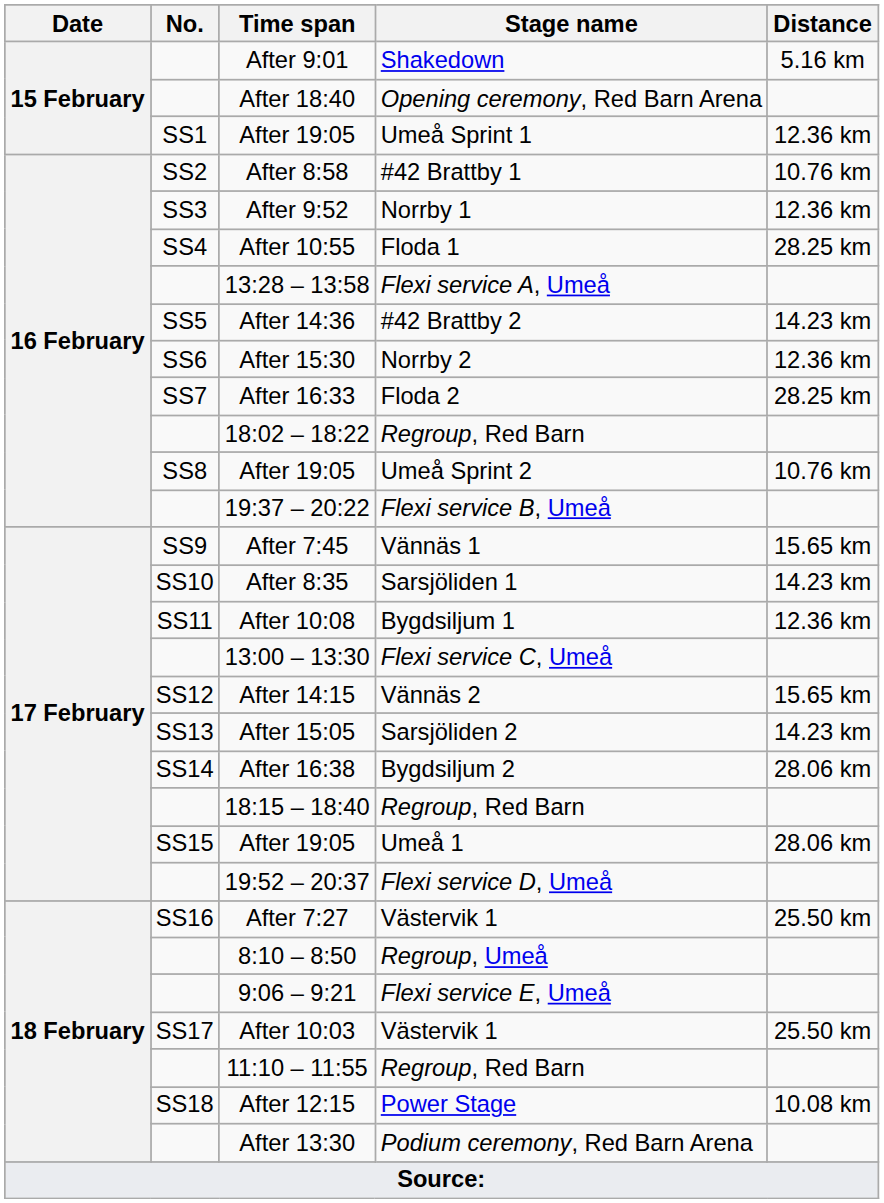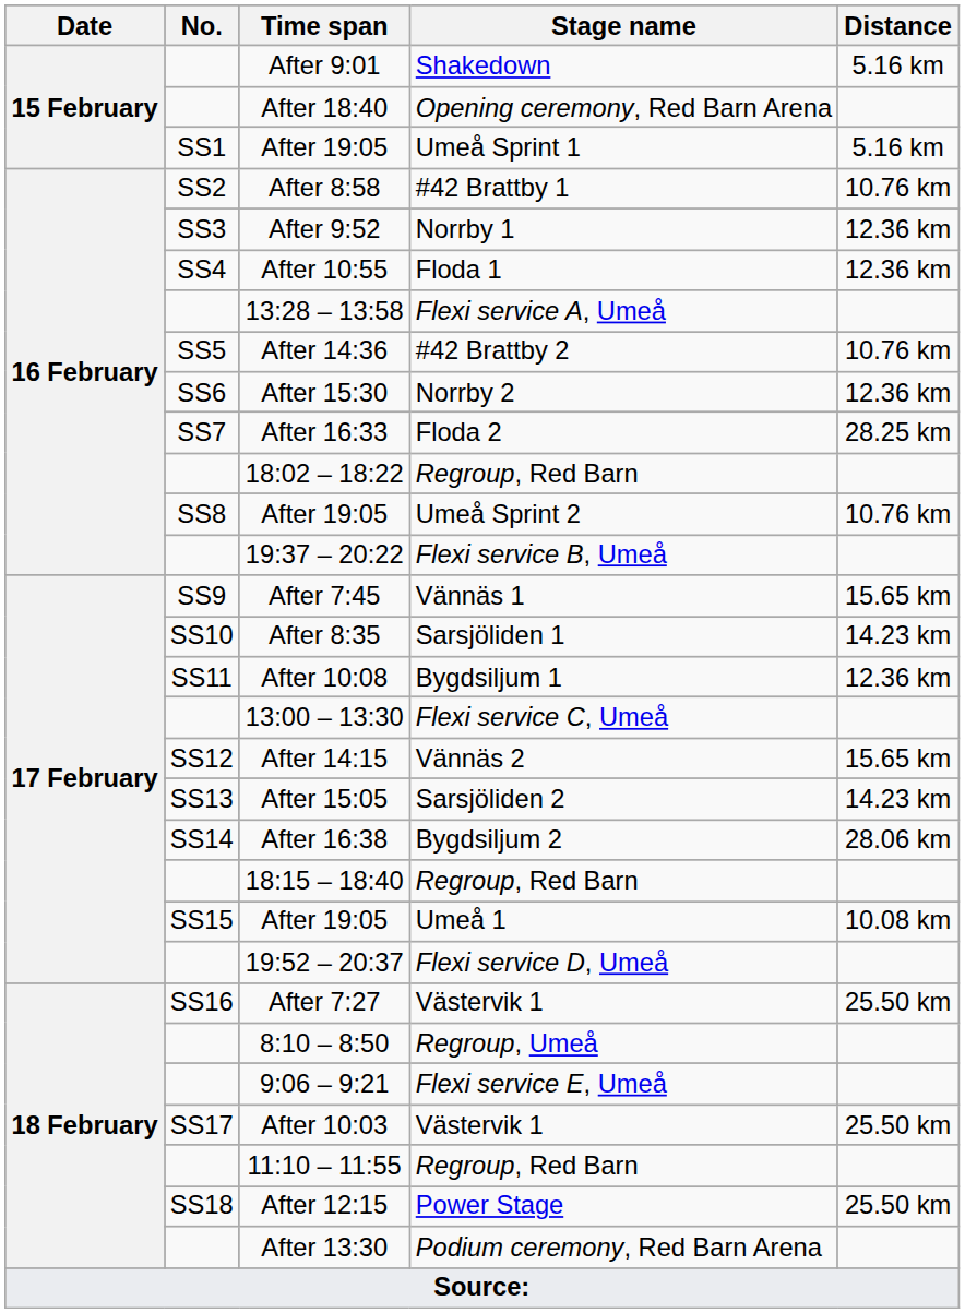 <table class="wikitable" style="font-size: 85%;">
 <tr>
 <th>Date</th>
 <th>No.</th>
 <th>Time span</th>
 <th>Stage name</th>
 <th>Distance</th>
 </tr>
 <tr>
 <th rowspan="3">15 February</th>
 <td></td>
 <td align="center">After 9:01</td>
 <td><a href='#'>Shakedown</a></td>
 <td align="center">5.16 km</td>
 </tr>
 <tr>
 <td align="center"></td>
 <td align="center">After 18:40</td>
 <td><em>Opening ceremony</em>, Red Barn Arena</td>
 <td></td>
 </tr>
 <tr>
 <td align="center">SS1</td>
 <td align="center">After 19:05</td>
 <td>Umeå Sprint 1</td>
-<td align="center">12.36 km</td>
+<td align="center">5.16 km</td>
 </tr>
 <tr>
 <th rowspan="10">16 February</th>
 <td align="center">SS2</td>
 <td align="center">After 8:58</td>
 <td>#42 Brattby 1</td>
 <td align="center">10.76 km</td>
 </tr>
 <tr>
 <td align="center">SS3</td>
 <td align="center">After 9:52</td>
 <td>Norrby 1</td>
 <td align="center">12.36 km</td>
 </tr>
 <tr>
 <td align="center">SS4</td>
 <td align="center">After 10:55</td>
 <td>Floda 1</td>
-<td align="center">28.25 km</td>
+<td align="center">12.36 km</td>
 </tr>
 <tr>
 <td align="center"></td>
 <td align="center">13:28 – 13:58</td>
 <td><em>Flexi service A</em>, <a href='#'>Umeå</a></td>
 <td></td>
 </tr>
 <tr>
 <td align="center">SS5</td>
 <td align="center">After 14:36</td>
 <td>#42 Brattby 2</td>
-<td align="center">14.23 km</td>
+<td align="center">10.76 km</td>
 </tr>
 <tr>
 <td align="center">SS6</td>
 <td align="center">After 15:30</td>
 <td>Norrby 2</td>
 <td align="center">12.36 km</td>
 </tr>
 <tr>
 <td align="center">SS7</td>
 <td align="center">After 16:33</td>
 <td>Floda 2</td>
 <td align="center">28.25 km</td>
 </tr>
 <tr>
 <td align="center"></td>
 <td align="center">18:02 – 18:22</td>
 <td><em>Regroup</em>, Red Barn</td>
 <td></td>
 </tr>
 <tr>
 <td align="center">SS8</td>
 <td align="center">After 19:05</td>
 <td>Umeå Sprint 2</td>
 <td align="center">10.76 km</td>
 </tr>
 <tr>
 <td align="center"></td>
 <td align="center">19:37 – 20:22</td>
 <td><em>Flexi service B</em>, <a href='#'>Umeå</a></td>
 <td></td>
 </tr>
 <tr>
 <th rowspan="10">17 February</th>
 <td align="center">SS9</td>
 <td align="center">After 7:45</td>
 <td>Vännäs 1</td>
 <td align="center">15.65 km</td>
 </tr>
 <tr>
 <td align="center">SS10</td>
 <td align="center">After 8:35</td>
 <td>Sarsjöliden 1</td>
 <td align="center">14.23 km</td>
 </tr>
 <tr>
 <td align="center">SS11</td>
 <td align="center">After 10:08</td>
 <td>Bygdsiljum 1</td>
 <td align="center">12.36 km</td>
 </tr>
 <tr>
 <td align="center"></td>
 <td align="center">13:00 – 13:30</td>
 <td><em>Flexi service C</em>, <a href='#'>Umeå</a></td>
 <td></td>
 </tr>
 <tr>
 <td align="center">SS12</td>
 <td align="center">After 14:15</td>
 <td>Vännäs 2</td>
 <td align="center">15.65 km</td>
 </tr>
 <tr>
 <td align="center">SS13</td>
 <td align="center">After 15:05</td>
 <td>Sarsjöliden 2</td>
 <td align="center">14.23 km</td>
 </tr>
 <tr>
 <td align="center">SS14</td>
 <td align="center">After 16:38</td>
 <td>Bygdsiljum 2</td>
 <td align="center">28.06 km</td>
 </tr>
 <tr>
 <td align="center"></td>
 <td align="center">18:15 – 18:40</td>
 <td><em>Regroup</em>, Red Barn</td>
 <td></td>
 </tr>
 <tr>
 <td align="center">SS15</td>
 <td align="center">After 19:05</td>
 <td>Umeå 1</td>
-<td align="center">28.06 km</td>
+<td align="center">10.08 km</td>
 </tr>
 <tr>
 <td align="center"></td>
 <td align="center">19:52 – 20:37</td>
 <td><em>Flexi service D</em>, <a href='#'>Umeå</a></td>
 <td></td>
 </tr>
 <tr>
 <th rowspan="7">18 February</th>
 <td align="center">SS16</td>
 <td align="center">After 7:27</td>
 <td>Västervik 1</td>
 <td align="center">25.50 km</td>
 </tr>
 <tr>
 <td align="center"></td>
 <td align="center">8:10 – 8:50</td>
 <td><em>Regroup</em>, <a href='#'>Umeå</a></td>
 <td></td>
 </tr>
 <tr>
 <td align="center"></td>
 <td align="center">9:06 – 9:21</td>
 <td><em>Flexi service E</em>, <a href='#'>Umeå</a></td>
 <td></td>
 </tr>
 <tr>
 <td align="center">SS17</td>
 <td align="center">After 10:03</td>
 <td>Västervik 1</td>
 <td align="center">25.50 km</td>
 </tr>
 <tr>
 <td align="center"></td>
 <td align="center">11:10 – 11:55</td>
 <td><em>Regroup</em>, Red Barn</td>
 <td></td>
 </tr>
 <tr>
 <td align="center">SS18</td>
 <td align="center">After 12:15</td>
 <td><a href='#'>Power Stage</a></td>
-<td align="center">10.08 km</td>
+<td align="center">25.50 km</td>
 </tr>
 <tr>
 <td align="center"></td>
 <td align="center">After 13:30</td>
 <td><em>Podium ceremony</em>, Red Barn Arena</td>
 <td></td>
 </tr>
 <tr>
 <td style="background-color:#EAECF0; text-align:center" colspan="6"><strong>Source:</strong></td>
 </tr>
 </table>
